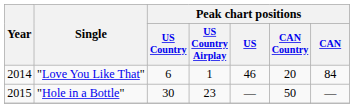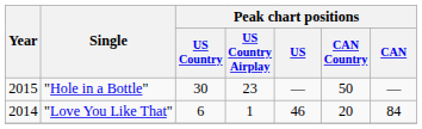 <table class="wikitable" style="text-align:center;">
 <tr>
 <th rowspan="2">Year</th>
 <th rowspan="2">Single</th>
 <th colspan="5">Peak chart positions</th>
 </tr>
 <tr style="font-size:smaller;">
 <th width="45"><a href='#'>US Country</a><br></th>
 <th width="45"><a href='#'>US Country Airplay</a><br></th>
 <th width="45"><a href='#'>US</a><br></th>
 <th width="45"><a href='#'>CAN Country</a><br></th>
 <th width="45"><a href='#'>CAN</a><br></th>
 </tr>
 <tr>
+<td>2015</td>
+<td align="left">"<a href='#'>Hole in a Bottle</a>"</td>
+<td>30</td>
+<td>23</td>
+<td>—</td>
+<td>50</td>
+<td>—</td>
+</tr>
+<tr>
 <td>2014</td>
 <td align="left">"<a href='#'>Love You Like That</a>"</td>
 <td>6</td>
 <td>1</td>
 <td>46</td>
 <td>20</td>
 <td>84</td>
 </tr>
 <tr>
-<td>2015</td>
-<td align="left">"<a href='#'>Hole in a Bottle</a>"</td>
-<td>30</td>
-<td>23</td>
-<td>—</td>
-<td>50</td>
-<td>—</td>
-</tr>
-<tr>
 </tr>
 </table>
